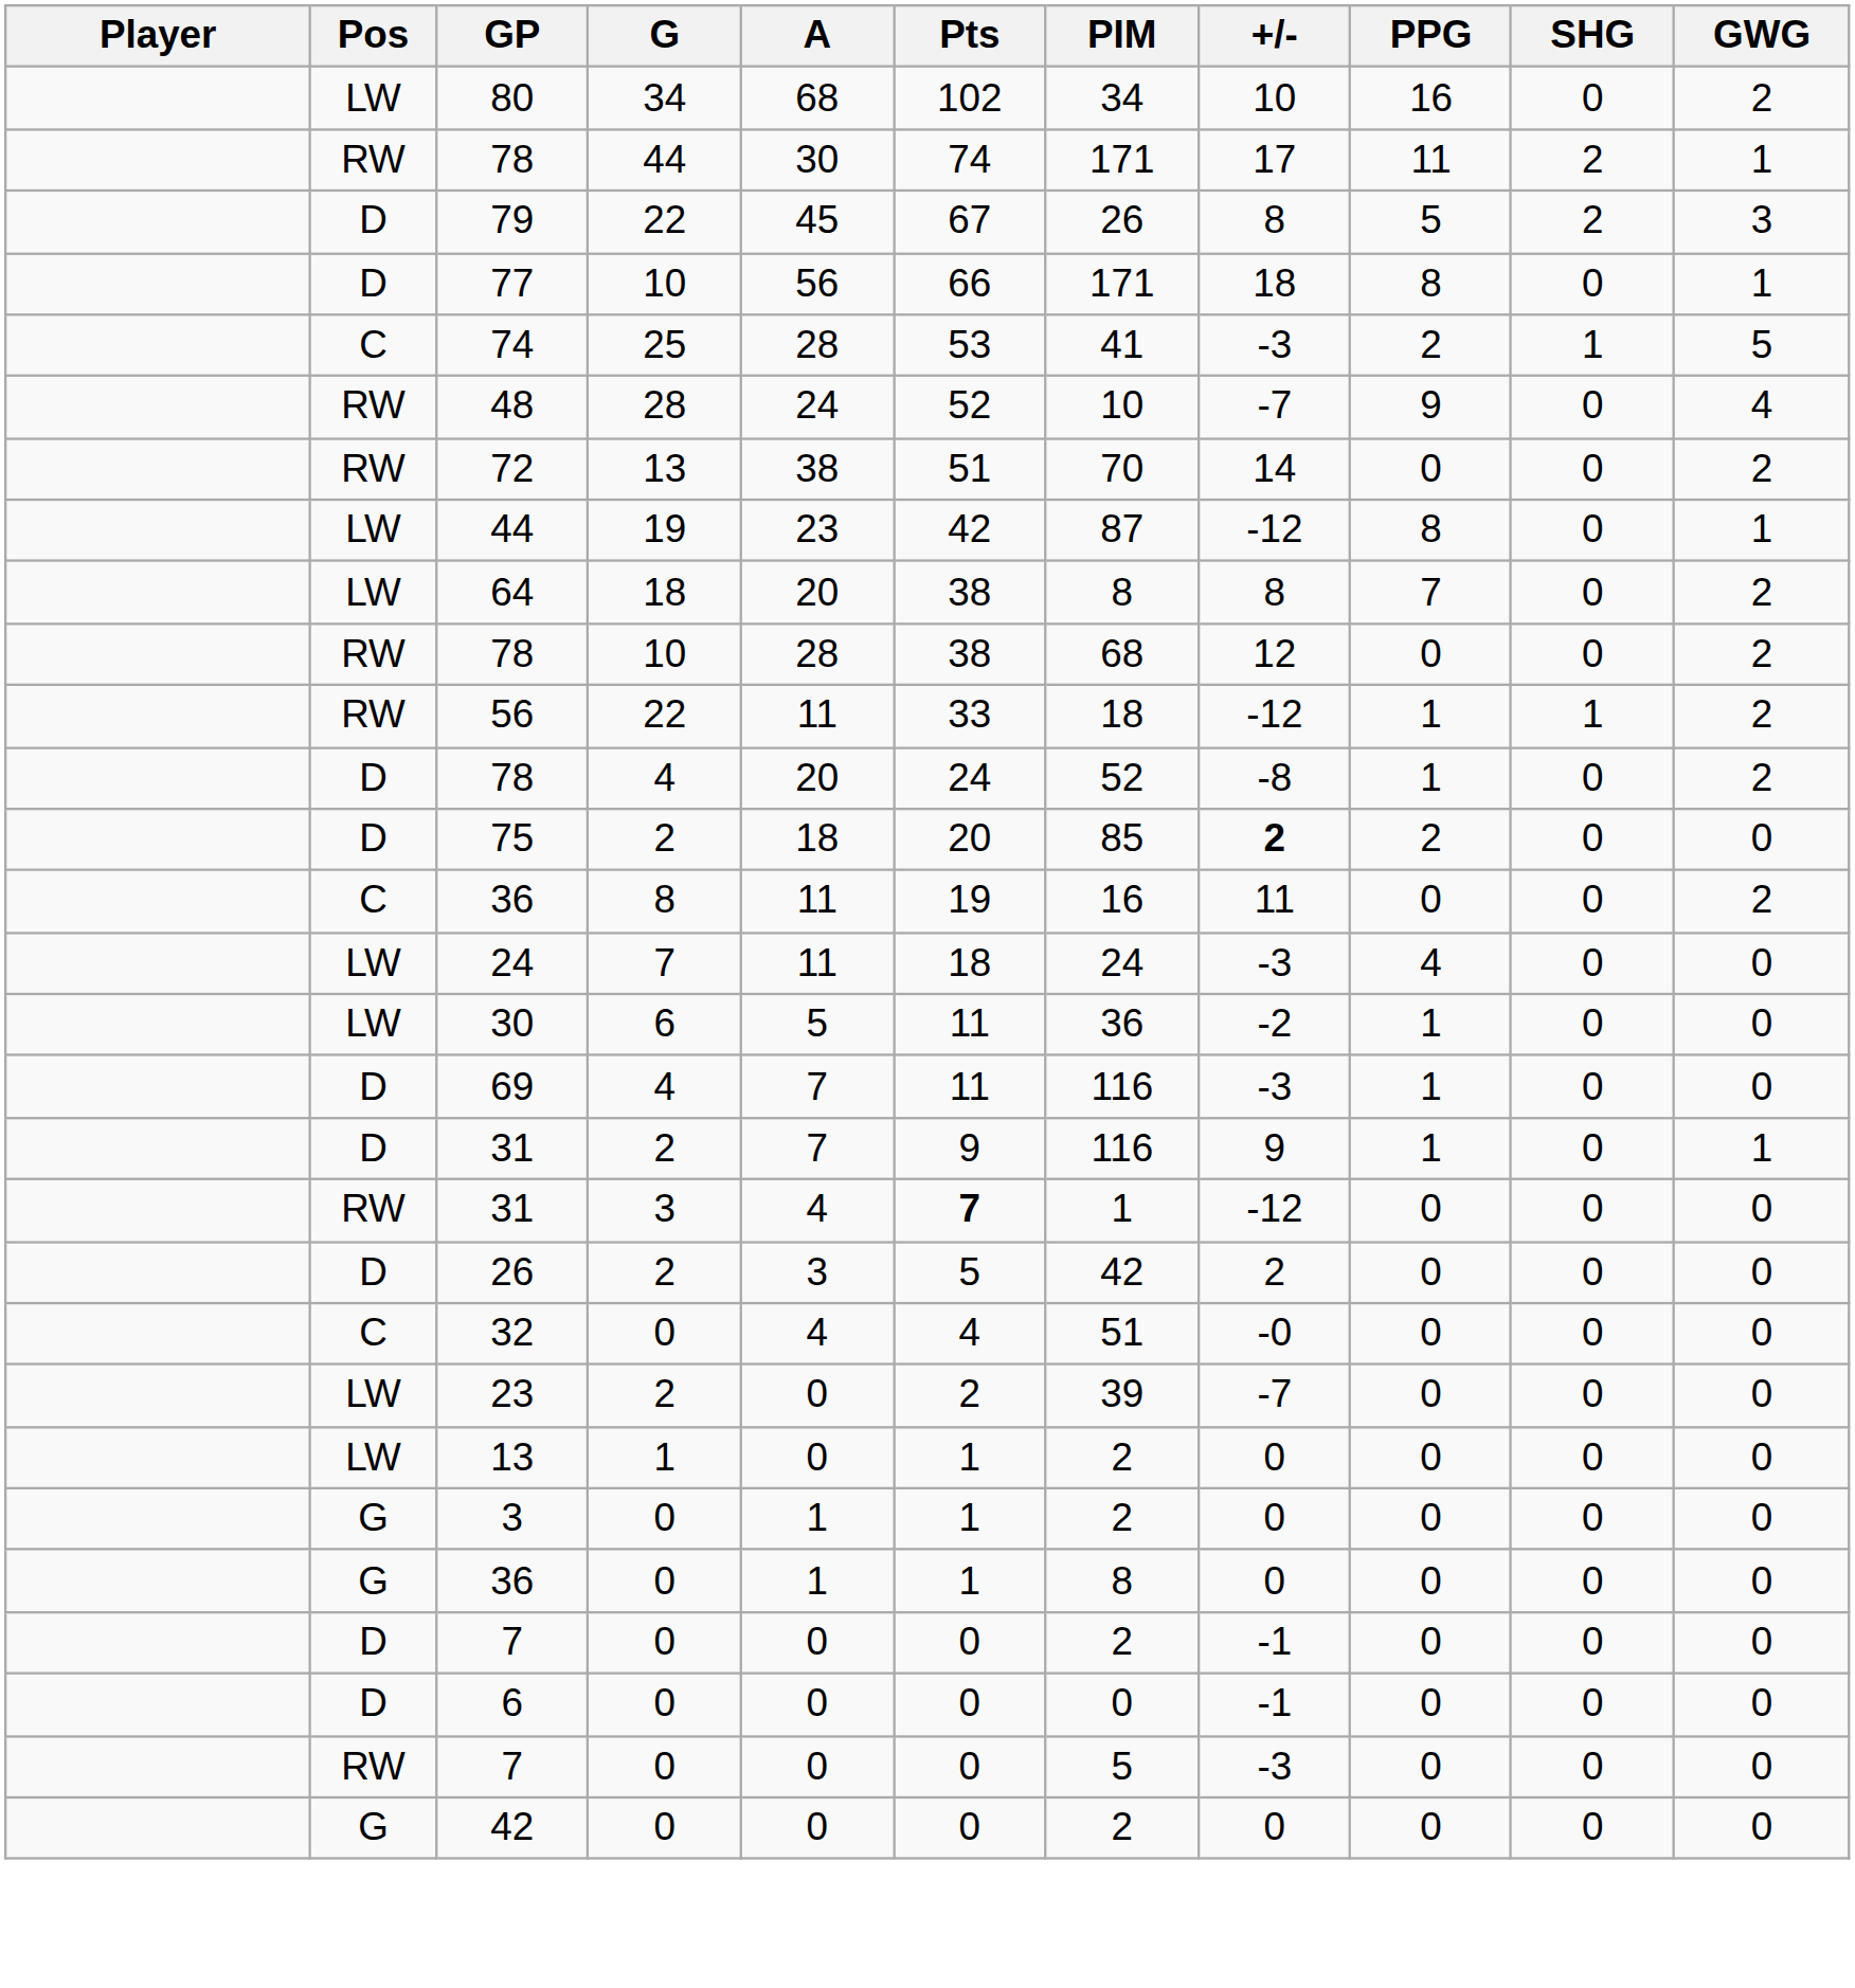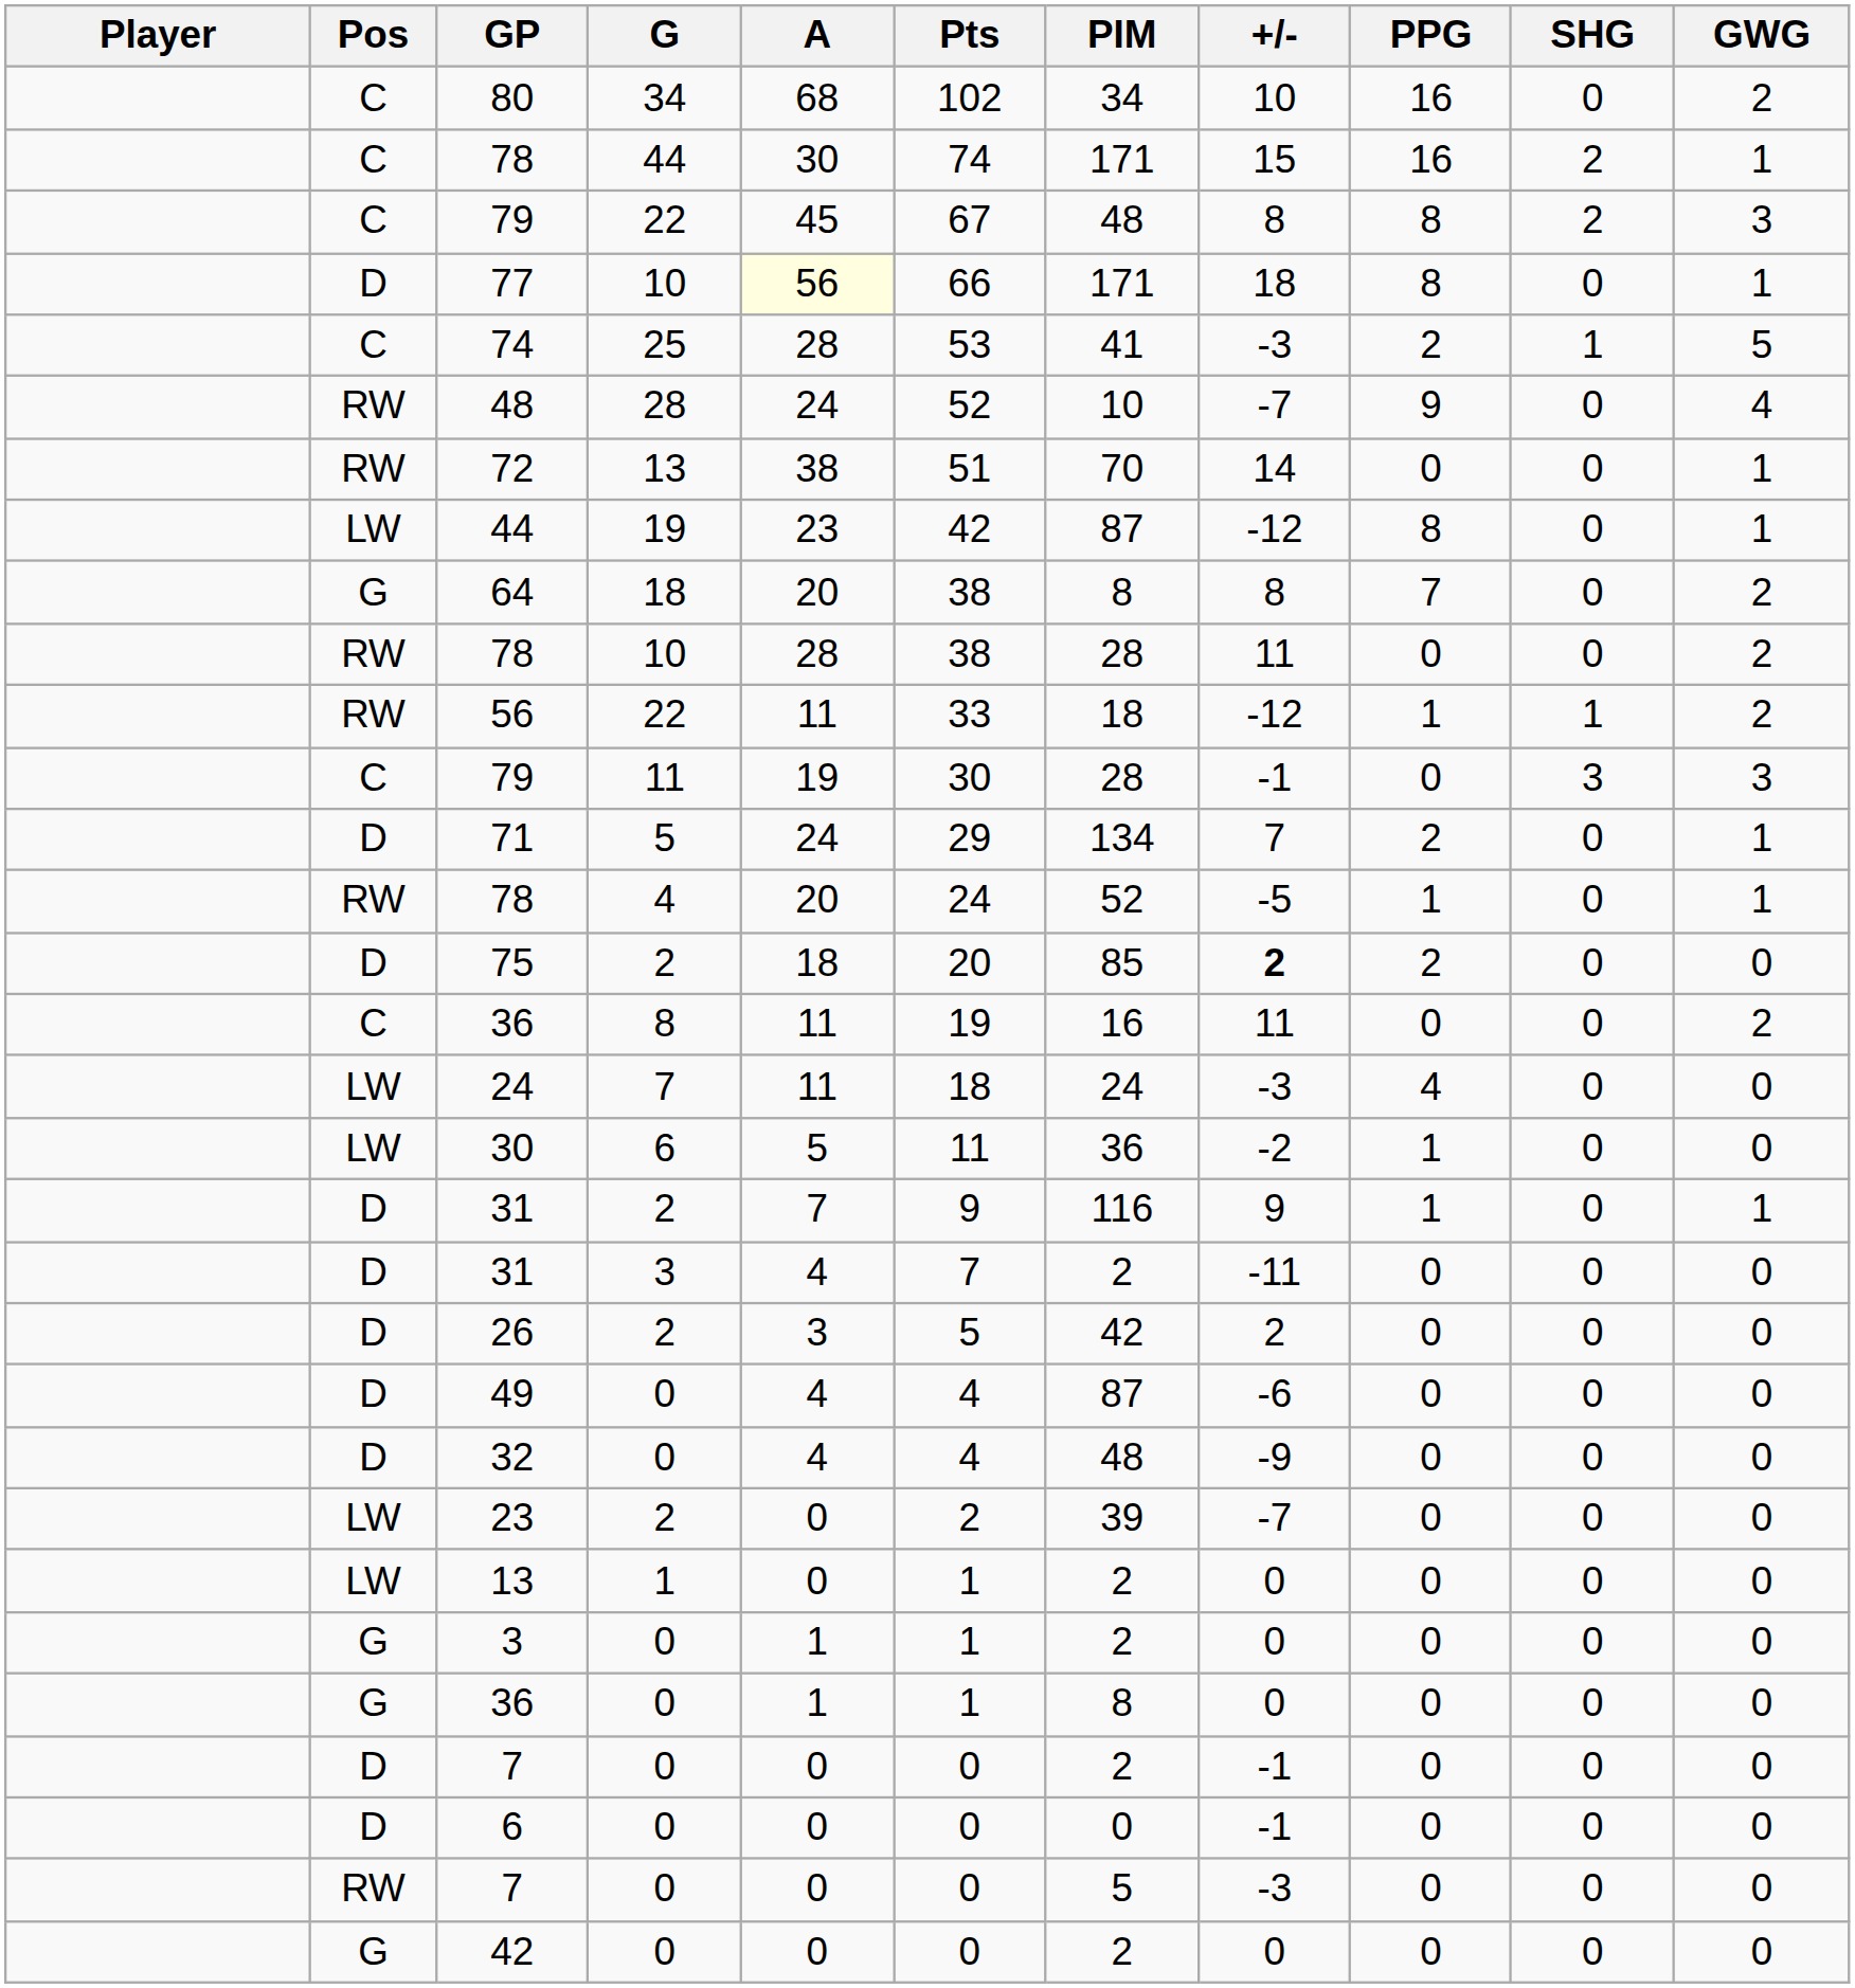 <table class="wikitable sortable" width="60%">
 <tr>
 <th bgcolor="#DDDDFF" width="10%">Player</th>
 <th bgcolor="#DDDDFF" width="3%" title="Position">Pos</th>
 <th bgcolor="#DDDDFF" width="5%" title="Games played">GP</th>
 <th bgcolor="#DDDDFF" width="5%" title="Goals">G</th>
 <th bgcolor="#DDDDFF" width="5%" title="Assists">A</th>
 <th bgcolor="#DDDDFF" width="5%" title="Points">Pts</th>
 <th bgcolor="#DDDDFF" width="5%" title="Penalties in Minutes">PIM</th>
 <th bgcolor="#DDDDFF" width="5%" title="Plus/minus">+/-</th>
 <th bgcolor="#DDDDFF" width="5%" title="Power play goals">PPG</th>
 <th bgcolor="#DDDDFF" width="5%" title="Short-handed goals">SHG</th>
 <th bgcolor="#DDDDFF" width="5%" title="Game-winning goals">GWG</th>
 </tr>
 <tr align="center">
 <td align="right"></td>
-<td>LW</td>
+<td>C</td>
 <td>80</td>
 <td>34</td>
 <td>68</td>
 <td>102</td>
 <td>34</td>
 <td>10</td>
 <td>16</td>
 <td>0</td>
 <td>2</td>
 </tr>
 <tr align="center">
 <td align="right"></td>
-<td>RW</td>
+<td>C</td>
 <td>78</td>
 <td>44</td>
 <td>30</td>
 <td>74</td>
 <td>171</td>
-<td>17</td>
-<td>11</td>
+<td>15</td>
+<td>16</td>
 <td>2</td>
 <td>1</td>
 </tr>
 <tr align="center">
 <td align="right"></td>
-<td>D</td>
+<td>C</td>
 <td>79</td>
 <td>22</td>
 <td>45</td>
 <td>67</td>
-<td>26</td>
+<td>48</td>
 <td>8</td>
-<td>5</td>
+<td>8</td>
 <td>2</td>
 <td>3</td>
 </tr>
 <tr align="center">
 <td align="right"></td>
 <td>D</td>
 <td>77</td>
 <td>10</td>
-<td>56</td>
+<td style="background: lightyellow;">56</td>
 <td>66</td>
 <td>171</td>
 <td>18</td>
 <td>8</td>
 <td>0</td>
 <td>1</td>
 </tr>
 <tr align="center">
 <td align="right"></td>
 <td>C</td>
 <td>74</td>
 <td>25</td>
 <td>28</td>
 <td>53</td>
 <td>41</td>
 <td>-3</td>
 <td>2</td>
 <td>1</td>
 <td>5</td>
 </tr>
 <tr align="center">
 <td align="right"></td>
 <td>RW</td>
 <td>48</td>
 <td>28</td>
 <td>24</td>
 <td>52</td>
 <td>10</td>
 <td>-7</td>
 <td>9</td>
 <td>0</td>
 <td>4</td>
 </tr>
 <tr align="center">
 <td align="right"></td>
 <td>RW</td>
 <td>72</td>
 <td>13</td>
 <td>38</td>
 <td>51</td>
 <td>70</td>
 <td>14</td>
 <td>0</td>
 <td>0</td>
-<td>2</td>
+<td>1</td>
 </tr>
 <tr align="center">
 <td align="right"></td>
 <td>LW</td>
 <td>44</td>
 <td>19</td>
 <td>23</td>
 <td>42</td>
 <td>87</td>
 <td>-12</td>
 <td>8</td>
 <td>0</td>
 <td>1</td>
 </tr>
 <tr align="center">
 <td align="right"></td>
-<td>LW</td>
+<td>G</td>
 <td>64</td>
 <td>18</td>
 <td>20</td>
 <td>38</td>
 <td>8</td>
 <td>8</td>
 <td>7</td>
 <td>0</td>
 <td>2</td>
 </tr>
 <tr align="center">
 <td align="right"></td>
 <td>RW</td>
 <td>78</td>
 <td>10</td>
 <td>28</td>
 <td>38</td>
-<td>68</td>
-<td>12</td>
+<td>28</td>
+<td>11</td>
 <td>0</td>
 <td>0</td>
 <td>2</td>
 </tr>
 <tr align="center">
 <td align="right"></td>
 <td>RW</td>
 <td>56</td>
 <td>22</td>
 <td>11</td>
 <td>33</td>
 <td>18</td>
 <td>-12</td>
 <td>1</td>
 <td>1</td>
 <td>2</td>
 </tr>
 <tr align="center">
 <td align="right"></td>
+<td>C</td>
+<td>79</td>
+<td>11</td>
+<td>19</td>
+<td>30</td>
+<td>28</td>
+<td>-1</td>
+<td>0</td>
+<td>3</td>
+<td>3</td>
+</tr>
+<tr align="center">
+<td align="right"></td>
 <td>D</td>
+<td>71</td>
+<td>5</td>
+<td>24</td>
+<td>29</td>
+<td>134</td>
+<td>7</td>
+<td>2</td>
+<td>0</td>
+<td>1</td>
+</tr>
+<tr align="center">
+<td align="right"></td>
+<td>RW</td>
 <td>78</td>
 <td>4</td>
 <td>20</td>
 <td>24</td>
 <td>52</td>
-<td>-8</td>
+<td>-5</td>
 <td>1</td>
 <td>0</td>
-<td>2</td>
+<td>1</td>
 </tr>
 <tr align="center">
 <td align="right"></td>
 <td>D</td>
 <td>75</td>
 <td>2</td>
 <td>18</td>
 <td>20</td>
 <td>85</td>
 <td><strong>2</strong></td>
 <td>2</td>
 <td>0</td>
 <td>0</td>
 </tr>
 <tr align="center">
 <td align="right"></td>
 <td>C</td>
 <td>36</td>
 <td>8</td>
 <td>11</td>
 <td>19</td>
 <td>16</td>
 <td>11</td>
 <td>0</td>
 <td>0</td>
 <td>2</td>
 </tr>
 <tr align="center">
 <td align="right"></td>
 <td>LW</td>
 <td>24</td>
 <td>7</td>
 <td>11</td>
 <td>18</td>
 <td>24</td>
 <td>-3</td>
 <td>4</td>
 <td>0</td>
 <td>0</td>
 </tr>
 <tr align="center">
 <td align="right"></td>
 <td>LW</td>
 <td>30</td>
 <td>6</td>
 <td>5</td>
 <td>11</td>
 <td>36</td>
 <td>-2</td>
 <td>1</td>
 <td>0</td>
 <td>0</td>
 </tr>
 <tr align="center">
 <td align="right"></td>
 <td>D</td>
-<td>69</td>
-<td>4</td>
-<td>7</td>
-<td>11</td>
-<td>116</td>
-<td>-3</td>
-<td>1</td>
-<td>0</td>
-<td>0</td>
-</tr>
-<tr align="center">
-<td align="right"></td>
-<td>D</td>
 <td>31</td>
 <td>2</td>
 <td>7</td>
 <td>9</td>
 <td>116</td>
 <td>9</td>
 <td>1</td>
 <td>0</td>
 <td>1</td>
 </tr>
 <tr align="center">
 <td align="right"></td>
-<td>RW</td>
+<td>D</td>
 <td>31</td>
 <td>3</td>
 <td>4</td>
-<td><strong>7</strong></td>
-<td>1</td>
-<td>-12</td>
+<td>7</td>
+<td>2</td>
+<td>-11</td>
 <td>0</td>
 <td>0</td>
 <td>0</td>
 </tr>
 <tr align="center">
 <td align="right"></td>
 <td>D</td>
 <td>26</td>
 <td>2</td>
 <td>3</td>
 <td>5</td>
 <td>42</td>
 <td>2</td>
 <td>0</td>
 <td>0</td>
 <td>0</td>
 </tr>
 <tr align="center">
 <td align="right"></td>
-<td>C</td>
+<td>D</td>
+<td>49</td>
+<td>0</td>
+<td>4</td>
+<td>4</td>
+<td>87</td>
+<td>-6</td>
+<td>0</td>
+<td>0</td>
+<td>0</td>
+</tr>
+<tr align="center">
+<td align="right"></td>
+<td>D</td>
 <td>32</td>
 <td>0</td>
 <td>4</td>
 <td>4</td>
-<td>51</td>
-<td>-0</td>
+<td>48</td>
+<td>-9</td>
 <td>0</td>
 <td>0</td>
 <td>0</td>
 </tr>
 <tr align="center">
 <td align="right"></td>
 <td>LW</td>
 <td>23</td>
 <td>2</td>
 <td>0</td>
 <td>2</td>
 <td>39</td>
 <td>-7</td>
 <td>0</td>
 <td>0</td>
 <td>0</td>
 </tr>
 <tr align="center">
 <td align="right"></td>
 <td>LW</td>
 <td>13</td>
 <td>1</td>
 <td>0</td>
 <td>1</td>
 <td>2</td>
 <td>0</td>
 <td>0</td>
 <td>0</td>
 <td>0</td>
 </tr>
 <tr align="center">
 <td align="right"></td>
 <td>G</td>
 <td>3</td>
 <td>0</td>
 <td>1</td>
 <td>1</td>
 <td>2</td>
 <td>0</td>
 <td>0</td>
 <td>0</td>
 <td>0</td>
 </tr>
 <tr align="center">
 <td align="right"></td>
 <td>G</td>
 <td>36</td>
 <td>0</td>
 <td>1</td>
 <td>1</td>
 <td>8</td>
 <td>0</td>
 <td>0</td>
 <td>0</td>
 <td>0</td>
 </tr>
 <tr align="center">
 <td align="right"></td>
 <td>D</td>
 <td>7</td>
 <td>0</td>
 <td>0</td>
 <td>0</td>
 <td>2</td>
 <td>-1</td>
 <td>0</td>
 <td>0</td>
 <td>0</td>
 </tr>
 <tr align="center">
 <td align="right"></td>
 <td>D</td>
 <td>6</td>
 <td>0</td>
 <td>0</td>
 <td>0</td>
 <td>0</td>
 <td>-1</td>
 <td>0</td>
 <td>0</td>
 <td>0</td>
 </tr>
 <tr align="center">
 <td align="right"></td>
 <td>RW</td>
 <td>7</td>
 <td>0</td>
 <td>0</td>
 <td>0</td>
 <td>5</td>
 <td>-3</td>
 <td>0</td>
 <td>0</td>
 <td>0</td>
 </tr>
 <tr align="center">
 <td align="right"></td>
 <td>G</td>
 <td>42</td>
 <td>0</td>
 <td>0</td>
 <td>0</td>
 <td>2</td>
 <td>0</td>
 <td>0</td>
 <td>0</td>
 <td>0</td>
 </tr>
 </table>
